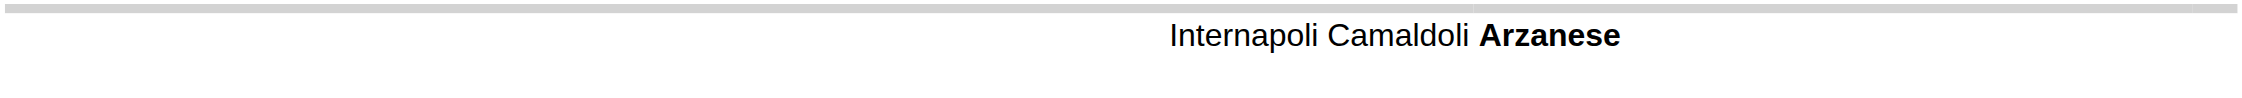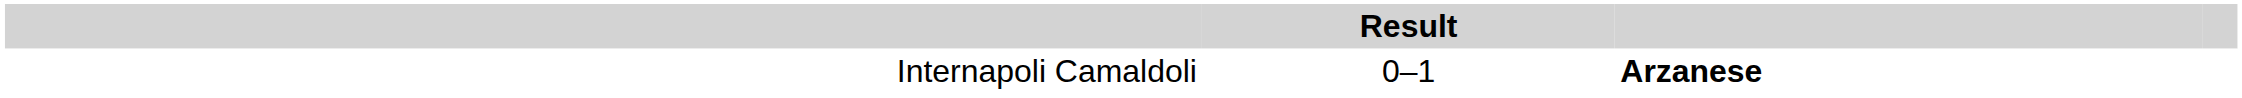 <table align=center style="font-size: 85%; border-collapse:collapse" border=0 cellspacing=0 cellpadding=2 width=60%>
 <tr bgcolor="D3D3D3">
 <th align=right></th>
+<th align=center>Result</th>
 <th align=left></th>
 <th align=center></th>
 </tr>
 <tr bgcolor=#FFFFFF>
 <td align=right>Internapoli Camaldoli</td>
+<td align=center>0–1</td>
 <td><strong>Arzanese</strong></td>
 <td align=center></td>
 </tr>
 </table>
